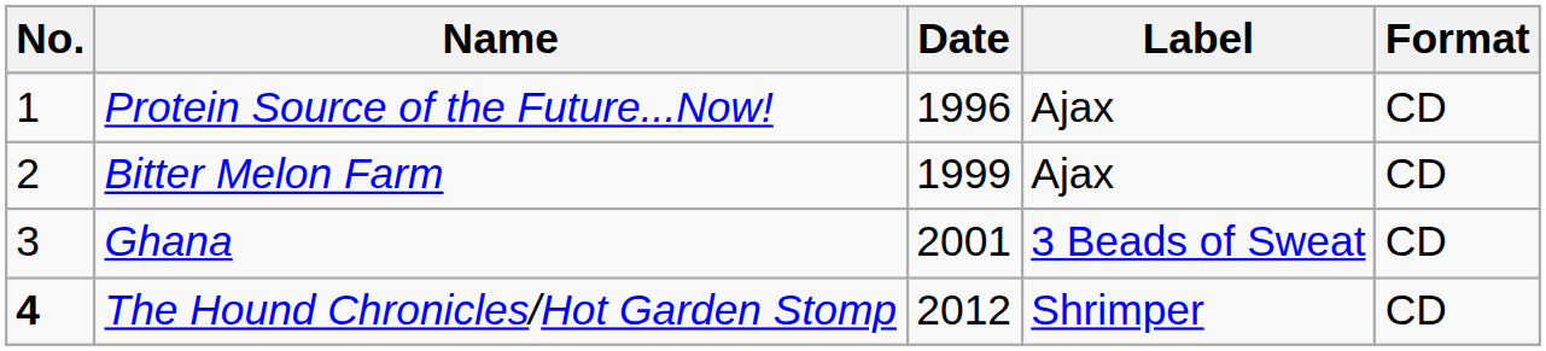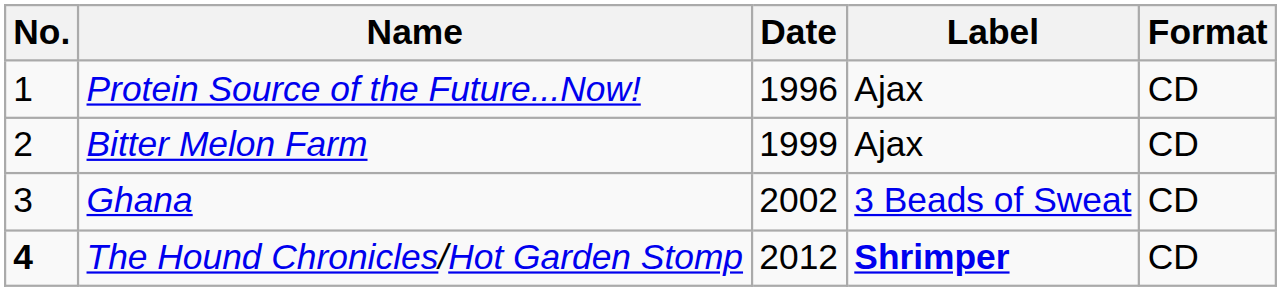 <table class="wikitable">
 <tr>
 <th>No.</th>
 <th>Name</th>
 <th>Date</th>
 <th>Label</th>
 <th>Format</th>
 </tr>
 <tr>
 <td>1</td>
 <td><em><a href='#'>Protein Source of the Future...Now!</a></em></td>
 <td>1996</td>
 <td>Ajax</td>
 <td>CD</td>
 </tr>
 <tr>
 <td>2</td>
 <td><em><a href='#'>Bitter Melon Farm</a></em></td>
 <td>1999</td>
 <td>Ajax</td>
 <td>CD</td>
 </tr>
 <tr>
 <td>3</td>
 <td><em><a href='#'>Ghana</a></em></td>
-<td>2001</td>
+<td>2002</td>
 <td><a href='#'>3 Beads of Sweat</a></td>
 <td>CD</td>
 </tr>
 <tr>
 <td><strong>4</strong></td>
 <td><em><a href='#'>The Hound Chronicles</a>/<a href='#'>Hot Garden Stomp</a></em></td>
 <td>2012</td>
-<td><a href='#'>Shrimper</a></td>
+<td><strong><a href='#'>Shrimper</a></strong></td>
 <td>CD</td>
 </tr>
 </table>
